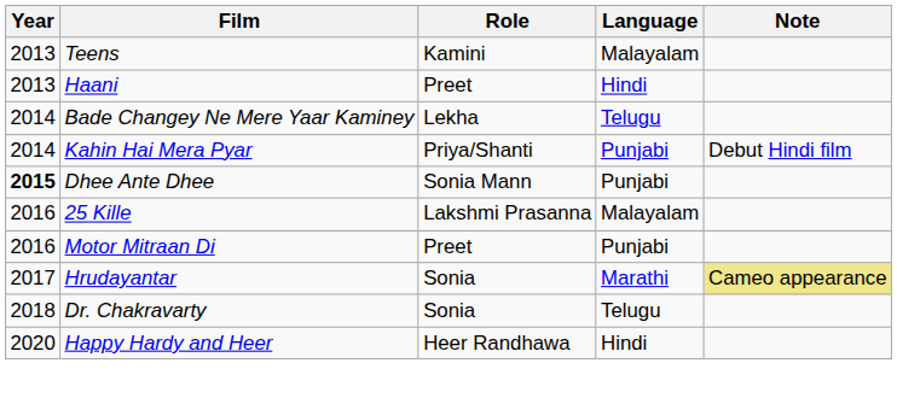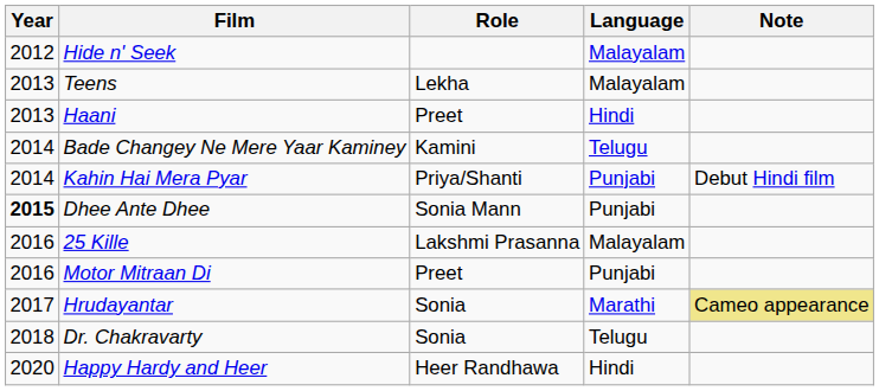 <table class="wikitable sortable">
 <tr>
 <th>Year</th>
 <th>Film</th>
 <th>Role</th>
 <th>Language</th>
 <th>Note</th>
 </tr>
 <tr>
+<td>2012</td>
+<td><em><a href='#'>Hide n' Seek</a></em></td>
+<td></td>
+<td><a href='#'>Malayalam</a></td>
+<td></td>
+</tr>
+<tr>
 <td>2013</td>
 <td><em>Teens</em></td>
-<td>Kamini</td>
+<td>Lekha</td>
 <td>Malayalam</td>
 <td></td>
 </tr>
 <tr>
 <td>2013</td>
 <td><em><a href='#'>Haani</a></em></td>
 <td>Preet</td>
 <td><a href='#'>Hindi</a></td>
 <td></td>
 </tr>
 <tr>
 <td>2014</td>
 <td><em>Bade Changey Ne Mere Yaar Kaminey</em></td>
-<td>Lekha</td>
+<td>Kamini</td>
 <td><a href='#'>Telugu</a></td>
 <td></td>
 </tr>
 <tr>
 <td>2014</td>
 <td><em><a href='#'>Kahin Hai Mera Pyar</a></em></td>
 <td>Priya/Shanti</td>
 <td><a href='#'>Punjabi</a></td>
 <td>Debut <a href='#'>Hindi film</a></td>
 </tr>
 <tr>
 <td><strong>2015</strong></td>
 <td><em>Dhee Ante Dhee</em></td>
 <td>Sonia Mann</td>
 <td>Punjabi</td>
 <td></td>
 </tr>
 <tr>
 <td>2016</td>
 <td><em><a href='#'>25 Kille</a></em></td>
 <td>Lakshmi Prasanna</td>
 <td>Malayalam</td>
 <td></td>
 </tr>
 <tr>
 <td>2016</td>
 <td><em><a href='#'>Motor Mitraan Di</a></em></td>
 <td>Preet</td>
 <td>Punjabi</td>
 <td></td>
 </tr>
 <tr>
 <td>2017</td>
 <td><em><a href='#'>Hrudayantar</a></em></td>
 <td>Sonia</td>
 <td><a href='#'>Marathi</a></td>
 <td style="background: khaki;">Cameo appearance</td>
 </tr>
 <tr>
 <td>2018</td>
 <td><em>Dr. Chakravarty</em></td>
 <td>Sonia</td>
 <td>Telugu</td>
 <td></td>
 </tr>
 <tr>
 <td>2020</td>
 <td><em><a href='#'>Happy Hardy and Heer</a></em></td>
 <td>Heer Randhawa</td>
 <td>Hindi</td>
 <td></td>
 </tr>
 </table>
